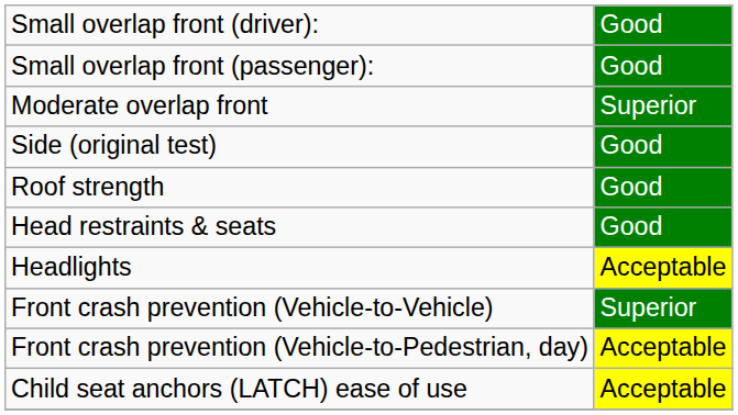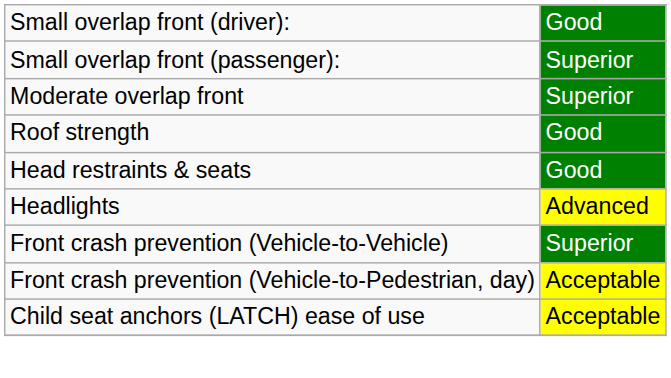 <table class="wikitable">
 <tr>
 <td>Small overlap front (driver):</td>
 <td style="color:white;background: green">Good</td>
 </tr>
 <tr>
 <td>Small overlap front (passenger):</td>
-<td style="color:white;background: green">Good</td>
+<td style="color:white;background: green">Superior</td>
 </tr>
 <tr>
 <td>Moderate overlap front</td>
 <td style="color:white;background: green">Superior</td>
-</tr>
-<tr>
-<td>Side (original test)</td>
-<td style="color:white;background: green">Good</td>
 </tr>
 <tr>
 <td>Roof strength</td>
 <td style="color:white;background: green">Good</td>
 </tr>
 <tr>
 <td>Head restraints & seats</td>
 <td style="color:white;background: green">Good</td>
 </tr>
 <tr>
 <td>Headlights</td>
-<td style="background: yellow">Acceptable</td>
+<td style="background: yellow">Advanced</td>
 </tr>
 <tr>
 <td>Front crash prevention (Vehicle-to-Vehicle)</td>
 <td style="color:white;background: green">Superior</td>
 </tr>
 <tr>
 <td>Front crash prevention (Vehicle-to-Pedestrian, day)</td>
 <td style="background: yellow">Acceptable</td>
 </tr>
 <tr>
 <td>Child seat anchors (LATCH) ease of use</td>
 <td style="background: yellow">Acceptable</td>
 </tr>
 <tr>
 </tr>
 </table>
